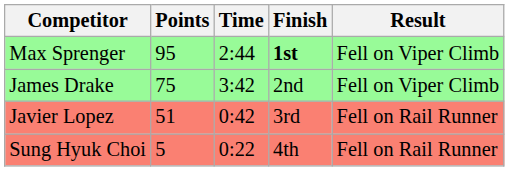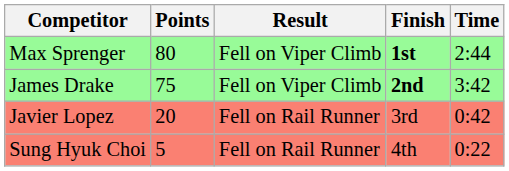 <table class="wikitable sortable">
 <tr>
 <th nowrap="nowrap">Competitor</th>
 <th>Points</th>
+<th>Result</th>
+<th>Finish</th>
 <th>Time</th>
-<th>Finish</th>
-<th>Result</th>
 </tr>
 <tr style="background-color:#98fb98">
 <td> Max Sprenger</td>
-<td>95</td>
+<td>80</td>
+<td>Fell on Viper Climb</td>
+<td><strong>1st</strong></td>
 <td>2:44</td>
-<td><strong>1st</strong></td>
-<td>Fell on Viper Climb</td>
 </tr>
 <tr style="background-color:#98fb98">
 <td> James Drake</td>
 <td>75</td>
+<td>Fell on Viper Climb</td>
+<td><strong>2nd</strong></td>
 <td>3:42</td>
-<td>2nd</td>
-<td>Fell on Viper Climb</td>
 </tr>
 <tr style="background-color:#fa8072">
 <td> Javier Lopez</td>
-<td>51</td>
+<td>20</td>
+<td>Fell on Rail Runner</td>
+<td>3rd</td>
 <td>0:42</td>
-<td>3rd</td>
-<td>Fell on Rail Runner</td>
 </tr>
 <tr style="background-color:#fa8072">
 <td> Sung Hyuk Choi</td>
 <td>5</td>
+<td>Fell on Rail Runner</td>
+<td>4th</td>
 <td>0:22</td>
-<td>4th</td>
-<td>Fell on Rail Runner</td>
 </tr>
 </table>
